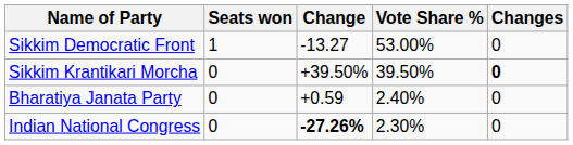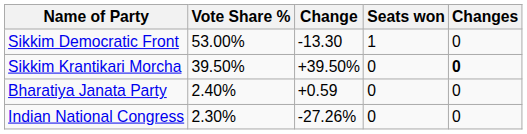 <table class="wikitable sortable">
 <tr>
 <th>Name of Party</th>
+<th>Vote Share %</th>
+<th>Change</th>
 <th>Seats won</th>
-<th>Change</th>
-<th>Vote Share %</th>
 <th>Changes</th>
 </tr>
 <tr>
 <td><a href='#'>Sikkim Democratic Front</a></td>
+<td>53.00%</td>
+<td>-13.30</td>
 <td>1</td>
-<td>-13.27</td>
-<td>53.00%</td>
 <td>0</td>
 </tr>
 <tr>
 <td><a href='#'>Sikkim Krantikari Morcha</a></td>
+<td>39.50%</td>
+<td>+39.50%</td>
 <td>0</td>
-<td>+39.50%</td>
-<td>39.50%</td>
 <td><strong>0</strong></td>
 </tr>
 <tr>
 <td><a href='#'>Bharatiya Janata Party</a></td>
+<td>2.40%</td>
+<td>+0.59</td>
 <td>0</td>
-<td>+0.59</td>
-<td>2.40%</td>
 <td>0</td>
 </tr>
 <tr>
 <td><a href='#'>Indian National Congress</a></td>
+<td>2.30%</td>
+<td>-27.26%</td>
 <td>0</td>
-<td><strong>-27.26%</strong></td>
-<td>2.30%</td>
 <td>0</td>
 </tr>
 </table>
